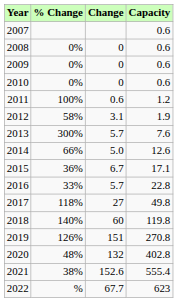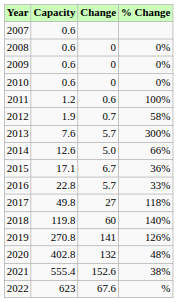 <table class="wikitable" style="text-align:right;">
 <tr>
 <th scope="col" style="background-color: #cfb;">Year</th>
+<th scope="col" style="background-color: #cfb;">Capacity</th>
+<th scope="col" style="background-color: #cfb;">Change</th>
 <th scope="col" style="background-color: #cfb;">% Change</th>
-<th scope="col" style="background-color: #cfb;">Change</th>
-<th scope="col" style="background-color: #cfb;">Capacity</th>
 </tr>
 <tr>
 <td>2007</td>
+<td>0.6</td>
 <td></td>
 <td></td>
-<td>0.6</td>
 </tr>
 <tr>
 <td>2008</td>
+<td>0.6</td>
+<td>0</td>
 <td>0%</td>
-<td>0</td>
-<td>0.6</td>
 </tr>
 <tr>
 <td>2009</td>
+<td>0.6</td>
+<td>0</td>
 <td>0%</td>
-<td>0</td>
-<td>0.6</td>
 </tr>
 <tr>
 <td>2010</td>
+<td>0.6</td>
+<td>0</td>
 <td>0%</td>
-<td>0</td>
-<td>0.6</td>
 </tr>
 <tr>
 <td>2011</td>
+<td>1.2</td>
+<td>0.6</td>
 <td>100%</td>
-<td>0.6</td>
-<td>1.2</td>
 </tr>
 <tr>
 <td>2012</td>
+<td>1.9</td>
+<td>0.7</td>
 <td>58%</td>
-<td>3.1</td>
-<td>1.9</td>
 </tr>
 <tr>
 <td>2013</td>
+<td>7.6</td>
+<td>5.7</td>
 <td>300%</td>
-<td>5.7</td>
-<td>7.6</td>
 </tr>
 <tr>
 <td>2014</td>
+<td>12.6</td>
+<td>5.0</td>
 <td>66%</td>
-<td>5.0</td>
-<td>12.6</td>
 </tr>
 <tr>
 <td>2015</td>
+<td>17.1</td>
+<td>6.7</td>
 <td>36%</td>
-<td>6.7</td>
-<td>17.1</td>
 </tr>
 <tr>
 <td>2016</td>
+<td>22.8</td>
+<td>5.7</td>
 <td>33%</td>
-<td>5.7</td>
-<td>22.8</td>
 </tr>
 <tr>
 <td>2017</td>
+<td>49.8</td>
+<td>27</td>
 <td>118%</td>
-<td>27</td>
-<td>49.8</td>
 </tr>
 <tr>
 <td>2018</td>
+<td>119.8</td>
+<td>60</td>
 <td>140%</td>
-<td>60</td>
-<td>119.8</td>
 </tr>
 <tr>
 <td>2019</td>
+<td>270.8</td>
+<td>141</td>
 <td>126%</td>
-<td>151</td>
-<td>270.8</td>
 </tr>
 <tr>
 <td>2020</td>
+<td>402.8</td>
+<td>132</td>
 <td>48%</td>
-<td>132</td>
-<td>402.8</td>
 </tr>
 <tr>
 <td>2021</td>
+<td>555.4</td>
+<td>152.6</td>
 <td>38%</td>
-<td>152.6</td>
-<td>555.4</td>
 </tr>
 <tr>
 <td>2022</td>
+<td>623</td>
+<td>67.6</td>
 <td>%</td>
-<td>67.7</td>
-<td>623</td>
 </tr>
 </table>
